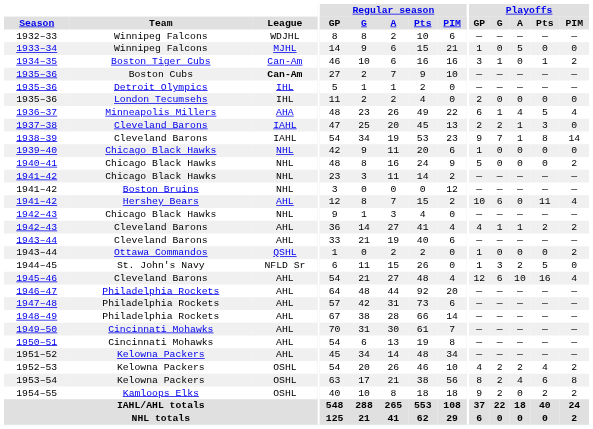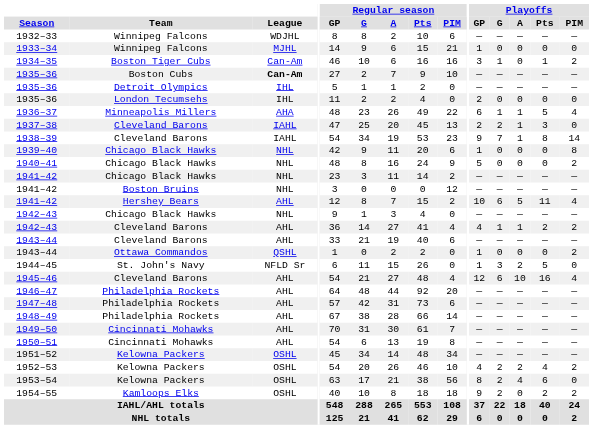 <table border="0" cellpadding="1" cellspacing="0" style="text-align:center; width:60em">
 <tr bgcolor="#e0e0e0">
 <th colspan="3" bgcolor="#ffffff"></th>
 <th rowspan="100" bgcolor="#ffffff"></th>
 <th colspan="5"><a href='#'>Regular season</a></th>
 <th rowspan="100" bgcolor="#ffffff"></th>
 <th colspan="5"><a href='#'>Playoffs</a></th>
 </tr>
 <tr bgcolor="#e0e0e0">
 <th><a href='#'>Season</a></th>
 <th>Team</th>
 <th>League</th>
 <th>GP</th>
 <th><a href='#'>G</a></th>
 <th><a href='#'>A</a></th>
 <th><a href='#'>Pts</a></th>
 <th><a href='#'>PIM</a></th>
 <th>GP</th>
 <th>G</th>
 <th>A</th>
 <th>Pts</th>
 <th>PIM</th>
 </tr>
 <tr>
 <td>1932–33</td>
 <td>Winnipeg Falcons</td>
 <td>WDJHL</td>
 <td>8</td>
 <td>8</td>
 <td>2</td>
 <td>10</td>
 <td>6</td>
 <td>—</td>
 <td>—</td>
 <td>—</td>
 <td>—</td>
 <td>—</td>
 </tr>
 <tr bgcolor="#f0f0f0">
 <td><a href='#'>1933–34</a></td>
 <td>Winnipeg Falcons</td>
 <td><a href='#'>MJHL</a></td>
 <td>14</td>
 <td>9</td>
 <td>6</td>
 <td>15</td>
 <td>21</td>
 <td>1</td>
 <td>0</td>
-<td>5</td>
+<td>0</td>
 <td>0</td>
 <td>0</td>
 </tr>
 <tr>
 <td><a href='#'>1934–35</a></td>
 <td><a href='#'>Boston Tiger Cubs</a></td>
 <td><a href='#'>Can-Am</a></td>
 <td>46</td>
 <td>10</td>
 <td>6</td>
 <td>16</td>
 <td>16</td>
 <td>3</td>
 <td>1</td>
 <td>0</td>
 <td>1</td>
 <td>2</td>
 </tr>
 <tr bgcolor="#f0f0f0">
 <td><a href='#'>1935–36</a></td>
 <td>Boston Cubs</td>
 <td><strong>Can-Am</strong></td>
 <td>27</td>
 <td>2</td>
 <td>7</td>
 <td>9</td>
 <td>10</td>
 <td>—</td>
 <td>—</td>
 <td>—</td>
 <td>—</td>
 <td>—</td>
 </tr>
 <tr>
 <td><a href='#'>1935–36</a></td>
 <td><a href='#'>Detroit Olympics</a></td>
 <td><a href='#'>IHL</a></td>
 <td>5</td>
 <td>1</td>
 <td>1</td>
 <td>2</td>
 <td>0</td>
 <td>—</td>
 <td>—</td>
 <td>—</td>
 <td>—</td>
 <td>—</td>
 </tr>
 <tr bgcolor="#f0f0f0">
 <td>1935–36</td>
 <td><a href='#'>London Tecumsehs</a></td>
 <td>IHL</td>
 <td>11</td>
 <td>2</td>
 <td>2</td>
 <td>4</td>
 <td>0</td>
 <td>2</td>
 <td>0</td>
 <td>0</td>
 <td>0</td>
 <td>0</td>
 </tr>
 <tr>
 <td><a href='#'>1936–37</a></td>
 <td><a href='#'>Minneapolis Millers</a></td>
 <td><a href='#'>AHA</a></td>
 <td>48</td>
 <td>23</td>
 <td>26</td>
 <td>49</td>
 <td>22</td>
 <td>6</td>
 <td>1</td>
-<td>4</td>
+<td>1</td>
 <td>5</td>
 <td>4</td>
 </tr>
 <tr bgcolor="#f0f0f0">
 <td><a href='#'>1937–38</a></td>
 <td><a href='#'>Cleveland Barons</a></td>
 <td><a href='#'>IAHL</a></td>
 <td>47</td>
 <td>25</td>
 <td>20</td>
 <td>45</td>
 <td>13</td>
 <td>2</td>
 <td>2</td>
 <td>1</td>
 <td>3</td>
 <td>0</td>
 </tr>
 <tr>
 <td><a href='#'>1938–39</a></td>
 <td>Cleveland Barons</td>
 <td>IAHL</td>
 <td>54</td>
 <td>34</td>
 <td>19</td>
 <td>53</td>
 <td>23</td>
 <td>9</td>
 <td>7</td>
 <td>1</td>
 <td>8</td>
 <td>14</td>
 </tr>
 <tr bgcolor="#f0f0f0">
 <td><a href='#'>1939–40</a></td>
 <td><a href='#'>Chicago Black Hawks</a></td>
 <td><a href='#'>NHL</a></td>
 <td>42</td>
 <td>9</td>
 <td>11</td>
 <td>20</td>
 <td>6</td>
 <td>1</td>
 <td>0</td>
 <td>0</td>
 <td>0</td>
-<td>0</td>
+<td>8</td>
 </tr>
 <tr>
 <td><a href='#'>1940–41</a></td>
 <td>Chicago Black Hawks</td>
 <td>NHL</td>
 <td>48</td>
 <td>8</td>
 <td>16</td>
 <td>24</td>
 <td>9</td>
 <td>5</td>
 <td>0</td>
 <td>0</td>
 <td>0</td>
 <td>2</td>
 </tr>
 <tr bgcolor="#f0f0f0">
 <td><a href='#'>1941–42</a></td>
 <td>Chicago Black Hawks</td>
 <td>NHL</td>
 <td>23</td>
 <td>3</td>
 <td>11</td>
 <td>14</td>
 <td>2</td>
 <td>—</td>
 <td>—</td>
 <td>—</td>
 <td>—</td>
 <td>—</td>
 </tr>
 <tr>
 <td>1941–42</td>
 <td><a href='#'>Boston Bruins</a></td>
 <td>NHL</td>
 <td>3</td>
 <td>0</td>
 <td>0</td>
 <td>0</td>
 <td>12</td>
 <td>—</td>
 <td>—</td>
 <td>—</td>
 <td>—</td>
 <td>—</td>
 </tr>
 <tr bgcolor="#f0f0f0">
 <td><a href='#'>1941–42</a></td>
 <td><a href='#'>Hershey Bears</a></td>
 <td><a href='#'>AHL</a></td>
 <td>12</td>
 <td>8</td>
 <td>7</td>
 <td>15</td>
 <td>2</td>
 <td>10</td>
 <td>6</td>
-<td>0</td>
+<td>5</td>
 <td>11</td>
 <td>4</td>
 </tr>
 <tr>
 <td><a href='#'>1942–43</a></td>
 <td>Chicago Black Hawks</td>
 <td>NHL</td>
 <td>9</td>
 <td>1</td>
 <td>3</td>
 <td>4</td>
 <td>0</td>
 <td>—</td>
 <td>—</td>
 <td>—</td>
 <td>—</td>
 <td>—</td>
 </tr>
 <tr bgcolor="#f0f0f0">
 <td><a href='#'>1942–43</a></td>
 <td>Cleveland Barons</td>
 <td>AHL</td>
 <td>36</td>
 <td>14</td>
 <td>27</td>
 <td>41</td>
 <td>4</td>
 <td>4</td>
 <td>1</td>
 <td>1</td>
 <td>2</td>
 <td>2</td>
 </tr>
 <tr>
 <td><a href='#'>1943–44</a></td>
 <td>Cleveland Barons</td>
 <td>AHL</td>
 <td>33</td>
 <td>21</td>
 <td>19</td>
 <td>40</td>
 <td>6</td>
 <td>—</td>
 <td>—</td>
 <td>—</td>
 <td>—</td>
 <td>—</td>
 </tr>
 <tr bgcolor="#f0f0f0">
 <td>1943–44</td>
 <td><a href='#'>Ottawa Commandos</a></td>
 <td><a href='#'>QSHL</a></td>
 <td>1</td>
 <td>0</td>
 <td>2</td>
 <td>2</td>
 <td>0</td>
 <td>1</td>
 <td>0</td>
 <td>0</td>
 <td>0</td>
 <td>2</td>
 </tr>
 <tr>
 <td>1944–45</td>
 <td>St. John's Navy</td>
 <td>NFLD Sr</td>
 <td>6</td>
 <td>11</td>
 <td>15</td>
 <td>26</td>
 <td>0</td>
 <td>1</td>
 <td>3</td>
 <td>2</td>
 <td>5</td>
 <td>0</td>
 </tr>
 <tr bgcolor="#f0f0f0">
 <td><a href='#'>1945–46</a></td>
 <td>Cleveland Barons</td>
 <td>AHL</td>
 <td>54</td>
 <td>21</td>
 <td>27</td>
 <td>48</td>
 <td>4</td>
 <td>12</td>
 <td>6</td>
 <td>10</td>
 <td>16</td>
 <td>4</td>
 </tr>
 <tr>
 <td><a href='#'>1946–47</a></td>
 <td><a href='#'>Philadelphia Rockets</a></td>
 <td>AHL</td>
 <td>64</td>
 <td>48</td>
 <td>44</td>
 <td>92</td>
 <td>20</td>
 <td>—</td>
 <td>—</td>
 <td>—</td>
 <td>—</td>
 <td>—</td>
 </tr>
 <tr bgcolor="#f0f0f0">
 <td><a href='#'>1947–48</a></td>
 <td>Philadelphia Rockets</td>
 <td>AHL</td>
 <td>57</td>
 <td>42</td>
 <td>31</td>
 <td>73</td>
 <td>6</td>
 <td>—</td>
 <td>—</td>
 <td>—</td>
 <td>—</td>
 <td>—</td>
 </tr>
 <tr>
 <td><a href='#'>1948–49</a></td>
 <td>Philadelphia Rockets</td>
 <td>AHL</td>
 <td>67</td>
 <td>38</td>
 <td>28</td>
 <td>66</td>
 <td>14</td>
 <td>—</td>
 <td>—</td>
 <td>—</td>
 <td>—</td>
 <td>—</td>
 </tr>
 <tr bgcolor="#f0f0f0">
 <td><a href='#'>1949–50</a></td>
 <td><a href='#'>Cincinnati Mohawks</a></td>
 <td>AHL</td>
 <td>70</td>
 <td>31</td>
 <td>30</td>
 <td>61</td>
 <td>7</td>
 <td>—</td>
 <td>—</td>
 <td>—</td>
 <td>—</td>
 <td>—</td>
 </tr>
 <tr>
 <td><a href='#'>1950–51</a></td>
 <td>Cincinnati Mohawks</td>
 <td>AHL</td>
 <td>54</td>
 <td>6</td>
 <td>13</td>
 <td>19</td>
 <td>8</td>
 <td>—</td>
 <td>—</td>
 <td>—</td>
 <td>—</td>
 <td>—</td>
 </tr>
 <tr bgcolor="#f0f0f0">
 <td>1951–52</td>
 <td><a href='#'>Kelowna Packers</a></td>
-<td>AHL</td>
+<td><a href='#'>OSHL</a></td>
 <td>45</td>
 <td>34</td>
 <td>14</td>
 <td>48</td>
 <td>34</td>
 <td>—</td>
 <td>—</td>
 <td>—</td>
 <td>—</td>
 <td>—</td>
 </tr>
 <tr>
 <td>1952–53</td>
 <td>Kelowna Packers</td>
 <td>OSHL</td>
 <td>54</td>
 <td>20</td>
 <td>26</td>
 <td>46</td>
 <td>10</td>
 <td>4</td>
 <td>2</td>
 <td>2</td>
 <td>4</td>
 <td>2</td>
 </tr>
 <tr bgcolor="#f0f0f0">
 <td>1953–54</td>
 <td>Kelowna Packers</td>
 <td>OSHL</td>
 <td>63</td>
 <td>17</td>
 <td>21</td>
 <td>38</td>
 <td>56</td>
 <td>8</td>
 <td>2</td>
 <td>4</td>
 <td>6</td>
-<td>8</td>
+<td>0</td>
 </tr>
 <tr>
 <td>1954–55</td>
 <td><a href='#'>Kamloops Elks</a></td>
 <td>OSHL</td>
 <td>40</td>
 <td>10</td>
 <td>8</td>
 <td>18</td>
 <td>18</td>
 <td>9</td>
 <td>2</td>
 <td>0</td>
 <td>2</td>
 <td>2</td>
 </tr>
 <tr bgcolor="#e0e0e0">
 <th colspan="3">IAHL/AHL totals</th>
 <th>548</th>
 <th>288</th>
 <th>265</th>
 <th>553</th>
 <th>108</th>
 <th>37</th>
 <th>22</th>
 <th>18</th>
 <th>40</th>
 <th>24</th>
 </tr>
 <tr bgcolor="#e0e0e0">
 <th colspan="3">NHL totals</th>
 <th>125</th>
 <th>21</th>
 <th>41</th>
 <th>62</th>
 <th>29</th>
 <th>6</th>
 <th>0</th>
 <th>0</th>
 <th>0</th>
 <th>2</th>
 </tr>
 </table>
